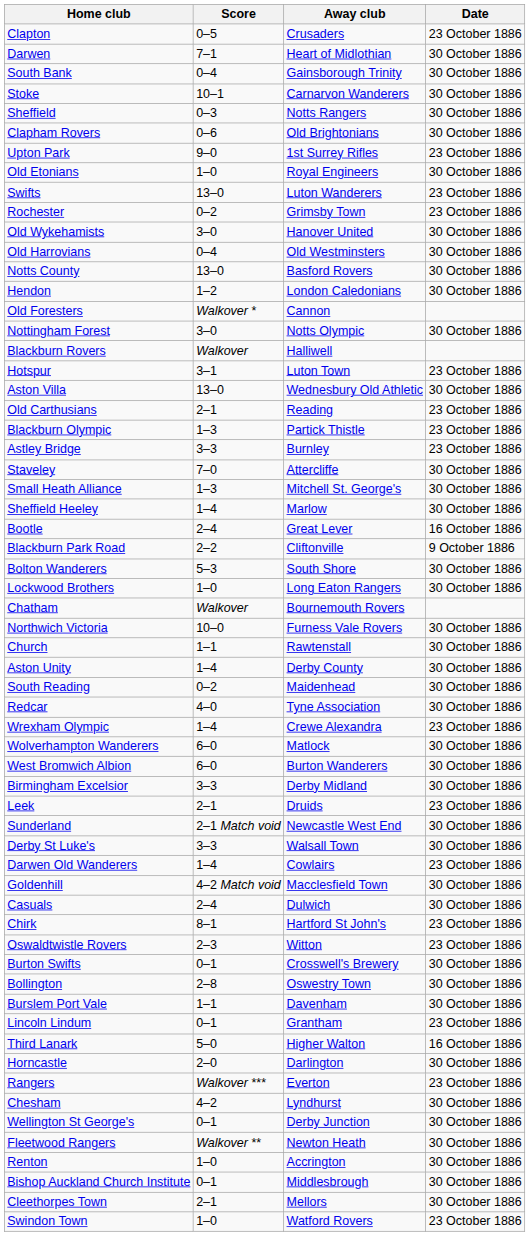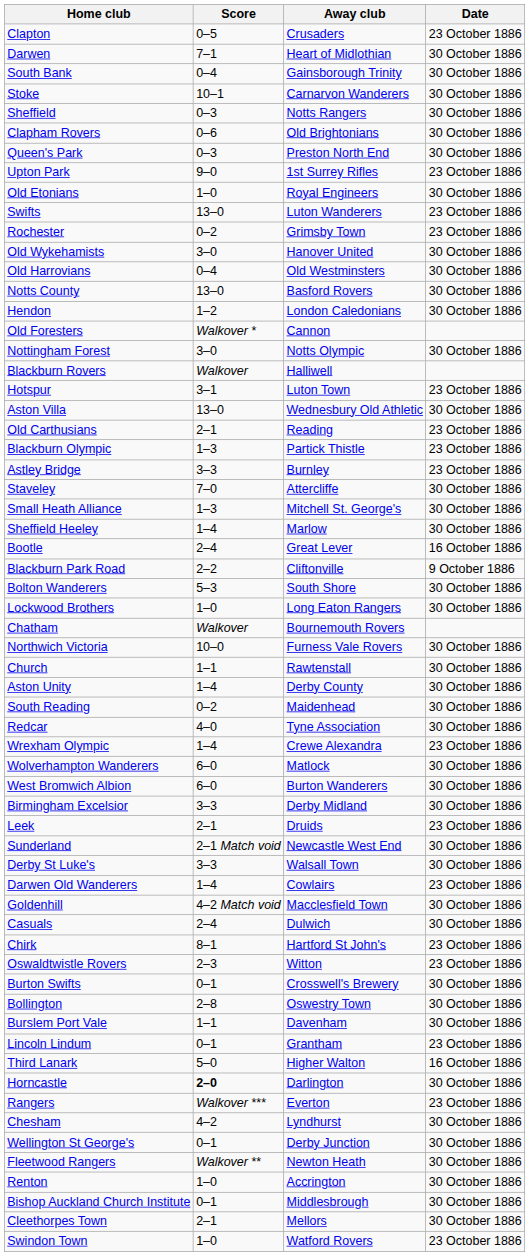 <table class="wikitable">
 <tr>
 <th>Home club</th>
 <th>Score</th>
 <th>Away club</th>
 <th>Date</th>
 </tr>
 <tr>
 <td><a href='#'>Clapton</a></td>
 <td>0–5</td>
 <td><a href='#'>Crusaders</a></td>
 <td>23 October 1886</td>
 </tr>
 <tr>
 <td><a href='#'>Darwen</a></td>
 <td>7–1</td>
 <td><a href='#'>Heart of Midlothian</a> </td>
 <td>30 October 1886</td>
 </tr>
 <tr>
 <td><a href='#'>South Bank</a></td>
 <td>0–4</td>
 <td><a href='#'>Gainsborough Trinity</a></td>
 <td>30 October 1886</td>
 </tr>
 <tr>
 <td><a href='#'>Stoke</a></td>
 <td>10–1</td>
 <td><a href='#'>Carnarvon Wanderers</a> </td>
 <td>30 October 1886</td>
 </tr>
 <tr>
 <td><a href='#'>Sheffield</a></td>
 <td>0–3</td>
 <td><a href='#'>Notts Rangers</a></td>
 <td>30 October 1886</td>
 </tr>
 <tr>
 <td><a href='#'>Clapham Rovers</a></td>
 <td>0–6</td>
 <td><a href='#'>Old Brightonians</a></td>
+<td>30 October 1886</td>
+</tr>
+<tr>
+<td><a href='#'>Queen's Park</a> </td>
+<td>0–3</td>
+<td><a href='#'>Preston North End</a></td>
 <td>30 October 1886</td>
 </tr>
 <tr>
 <td><a href='#'>Upton Park</a></td>
 <td>9–0</td>
 <td><a href='#'>1st Surrey Rifles</a></td>
 <td>23 October 1886</td>
 </tr>
 <tr>
 <td><a href='#'>Old Etonians</a></td>
 <td>1–0</td>
 <td><a href='#'>Royal Engineers</a></td>
 <td>30 October 1886</td>
 </tr>
 <tr>
 <td><a href='#'>Swifts</a></td>
 <td>13–0</td>
 <td><a href='#'>Luton Wanderers</a></td>
 <td>23 October 1886</td>
 </tr>
 <tr>
 <td><a href='#'>Rochester</a></td>
 <td>0–2</td>
 <td><a href='#'>Grimsby Town</a></td>
 <td>23 October 1886</td>
 </tr>
 <tr>
 <td><a href='#'>Old Wykehamists</a></td>
 <td>3–0</td>
 <td><a href='#'>Hanover United</a></td>
 <td>30 October 1886</td>
 </tr>
 <tr>
 <td><a href='#'>Old Harrovians</a></td>
 <td>0–4</td>
 <td><a href='#'>Old Westminsters</a></td>
 <td>30 October 1886</td>
 </tr>
 <tr>
 <td><a href='#'>Notts County</a></td>
 <td>13–0</td>
 <td><a href='#'>Basford Rovers</a></td>
 <td>30 October 1886</td>
 </tr>
 <tr>
 <td><a href='#'>Hendon</a></td>
 <td>1–2</td>
 <td><a href='#'>London Caledonians</a></td>
 <td>30 October 1886</td>
 </tr>
 <tr>
 <td><a href='#'>Old Foresters</a></td>
 <td><em>Walkover</em> *</td>
 <td><a href='#'>Cannon</a></td>
 <td></td>
 </tr>
 <tr>
 <td><a href='#'>Nottingham Forest</a></td>
 <td>3–0</td>
 <td><a href='#'>Notts Olympic</a></td>
 <td>30 October 1886</td>
 </tr>
 <tr>
 <td><a href='#'>Blackburn Rovers</a></td>
 <td><em>Walkover</em></td>
 <td><a href='#'>Halliwell</a></td>
 <td></td>
 </tr>
 <tr>
 <td><a href='#'>Hotspur</a></td>
 <td>3–1</td>
 <td><a href='#'>Luton Town</a></td>
 <td>23 October 1886</td>
 </tr>
 <tr>
 <td><a href='#'>Aston Villa</a></td>
 <td>13–0</td>
 <td><a href='#'>Wednesbury Old Athletic</a></td>
 <td>30 October 1886</td>
 </tr>
 <tr>
 <td><a href='#'>Old Carthusians</a></td>
 <td>2–1</td>
 <td><a href='#'>Reading</a></td>
 <td>23 October 1886</td>
 </tr>
 <tr>
 <td><a href='#'>Blackburn Olympic</a></td>
 <td>1–3</td>
 <td><a href='#'>Partick Thistle</a> </td>
 <td>23 October 1886</td>
 </tr>
 <tr>
 <td><a href='#'>Astley Bridge</a></td>
 <td>3–3</td>
 <td><a href='#'>Burnley</a></td>
 <td>23 October 1886</td>
 </tr>
 <tr>
 <td><a href='#'>Staveley</a></td>
 <td>7–0</td>
 <td><a href='#'>Attercliffe</a></td>
 <td>30 October 1886</td>
 </tr>
 <tr>
 <td><a href='#'>Small Heath Alliance</a></td>
 <td>1–3</td>
 <td><a href='#'>Mitchell St. George's</a></td>
 <td>30 October 1886</td>
 </tr>
 <tr>
 <td><a href='#'>Sheffield Heeley</a></td>
 <td>1–4</td>
 <td><a href='#'>Marlow</a></td>
 <td>30 October 1886</td>
 </tr>
 <tr>
 <td><a href='#'>Bootle</a></td>
 <td>2–4</td>
 <td><a href='#'>Great Lever</a></td>
 <td>16 October 1886</td>
 </tr>
 <tr>
 <td><a href='#'>Blackburn Park Road</a></td>
 <td>2–2</td>
 <td><a href='#'>Cliftonville</a> </td>
 <td>9 October 1886</td>
 </tr>
 <tr>
 <td><a href='#'>Bolton Wanderers</a></td>
 <td>5–3</td>
 <td><a href='#'>South Shore</a></td>
 <td>30 October 1886</td>
 </tr>
 <tr>
 <td><a href='#'>Lockwood Brothers</a></td>
 <td>1–0</td>
 <td><a href='#'>Long Eaton Rangers</a></td>
 <td>30 October 1886</td>
 </tr>
 <tr>
 <td><a href='#'>Chatham</a></td>
 <td><em>Walkover</em></td>
 <td><a href='#'>Bournemouth Rovers</a></td>
 <td></td>
 </tr>
 <tr>
 <td><a href='#'>Northwich Victoria</a></td>
 <td>10–0</td>
 <td><a href='#'>Furness Vale Rovers</a></td>
 <td>30 October 1886</td>
 </tr>
 <tr>
 <td><a href='#'>Church</a></td>
 <td>1–1</td>
 <td><a href='#'>Rawtenstall</a></td>
 <td>30 October 1886</td>
 </tr>
 <tr>
 <td><a href='#'>Aston Unity</a></td>
 <td>1–4</td>
 <td><a href='#'>Derby County</a></td>
 <td>30 October 1886</td>
 </tr>
 <tr>
 <td><a href='#'>South Reading</a></td>
 <td>0–2</td>
 <td><a href='#'>Maidenhead</a></td>
 <td>30 October 1886</td>
 </tr>
 <tr>
 <td><a href='#'>Redcar</a></td>
 <td>4–0</td>
 <td><a href='#'>Tyne Association</a></td>
 <td>30 October 1886</td>
 </tr>
 <tr>
 <td><a href='#'>Wrexham Olympic</a> </td>
 <td>1–4</td>
 <td><a href='#'>Crewe Alexandra</a></td>
 <td>23 October 1886</td>
 </tr>
 <tr>
 <td><a href='#'>Wolverhampton Wanderers</a></td>
 <td>6–0</td>
 <td><a href='#'>Matlock</a></td>
 <td>30 October 1886</td>
 </tr>
 <tr>
 <td><a href='#'>West Bromwich Albion</a></td>
 <td>6–0</td>
 <td><a href='#'>Burton Wanderers</a></td>
 <td>30 October 1886</td>
 </tr>
 <tr>
 <td><a href='#'>Birmingham Excelsior</a></td>
 <td>3–3</td>
 <td><a href='#'>Derby Midland</a></td>
 <td>30 October 1886</td>
 </tr>
 <tr>
 <td><a href='#'>Leek</a></td>
 <td>2–1</td>
 <td><a href='#'>Druids</a> </td>
 <td>23 October 1886</td>
 </tr>
 <tr>
 <td><a href='#'>Sunderland</a></td>
 <td>2–1 <em>Match void</em></td>
 <td><a href='#'>Newcastle West End</a></td>
 <td>30 October 1886</td>
 </tr>
 <tr>
 <td><a href='#'>Derby St Luke's</a></td>
 <td>3–3</td>
 <td><a href='#'>Walsall Town</a></td>
 <td>30 October 1886</td>
 </tr>
 <tr>
 <td><a href='#'>Darwen Old Wanderers</a></td>
 <td>1–4</td>
 <td><a href='#'>Cowlairs</a> </td>
 <td>23 October 1886</td>
 </tr>
 <tr>
 <td><a href='#'>Goldenhill</a></td>
 <td>4–2 <em>Match void</em></td>
 <td><a href='#'>Macclesfield Town</a></td>
 <td>30 October 1886</td>
 </tr>
 <tr>
 <td><a href='#'>Casuals</a></td>
 <td>2–4</td>
 <td><a href='#'>Dulwich</a></td>
 <td>30 October 1886</td>
 </tr>
 <tr>
 <td><a href='#'>Chirk</a> </td>
 <td>8–1</td>
 <td><a href='#'>Hartford St John's</a></td>
 <td>23 October 1886</td>
 </tr>
 <tr>
 <td><a href='#'>Oswaldtwistle Rovers</a></td>
 <td>2–3</td>
 <td><a href='#'>Witton</a></td>
 <td>23 October 1886</td>
 </tr>
 <tr>
 <td><a href='#'>Burton Swifts</a></td>
 <td>0–1</td>
 <td><a href='#'>Crosswell's Brewery</a></td>
 <td>30 October 1886</td>
 </tr>
 <tr>
 <td><a href='#'>Bollington</a></td>
 <td>2–8</td>
 <td><a href='#'>Oswestry Town</a></td>
 <td>30 October 1886</td>
 </tr>
 <tr>
 <td><a href='#'>Burslem Port Vale</a></td>
 <td>1–1</td>
 <td><a href='#'>Davenham</a></td>
 <td>30 October 1886</td>
 </tr>
 <tr>
 <td><a href='#'>Lincoln Lindum</a></td>
 <td>0–1</td>
 <td><a href='#'>Grantham</a></td>
 <td>23 October 1886</td>
 </tr>
 <tr>
 <td><a href='#'>Third Lanark</a> </td>
 <td>5–0</td>
 <td><a href='#'>Higher Walton</a></td>
 <td>16 October 1886</td>
 </tr>
 <tr>
 <td><a href='#'>Horncastle</a></td>
-<td>2–0</td>
+<td><strong>2–0</strong></td>
 <td><a href='#'>Darlington</a></td>
 <td>30 October 1886</td>
 </tr>
 <tr>
 <td><a href='#'>Rangers</a> </td>
 <td><em>Walkover</em> ***</td>
 <td><a href='#'>Everton</a></td>
 <td>23 October 1886</td>
 </tr>
 <tr>
 <td><a href='#'>Chesham</a></td>
 <td>4–2</td>
 <td><a href='#'>Lyndhurst</a></td>
 <td>30 October 1886</td>
 </tr>
 <tr>
 <td><a href='#'>Wellington St George's</a></td>
 <td>0–1</td>
 <td><a href='#'>Derby Junction</a></td>
 <td>30 October 1886</td>
 </tr>
 <tr>
 <td><a href='#'>Fleetwood Rangers</a></td>
 <td><em>Walkover</em> **</td>
 <td><a href='#'>Newton Heath</a></td>
 <td>30 October 1886</td>
 </tr>
 <tr>
 <td><a href='#'>Renton</a> </td>
 <td>1–0</td>
 <td><a href='#'>Accrington</a></td>
 <td>30 October 1886</td>
 </tr>
 <tr>
 <td><a href='#'>Bishop Auckland Church Institute</a></td>
 <td>0–1</td>
 <td><a href='#'>Middlesbrough</a></td>
 <td>30 October 1886</td>
 </tr>
 <tr>
 <td><a href='#'>Cleethorpes Town</a></td>
 <td>2–1</td>
 <td><a href='#'>Mellors</a></td>
 <td>30 October 1886</td>
 </tr>
 <tr>
 <td><a href='#'>Swindon Town</a></td>
 <td>1–0</td>
 <td><a href='#'>Watford Rovers</a></td>
 <td>23 October 1886</td>
 </tr>
 </table>
